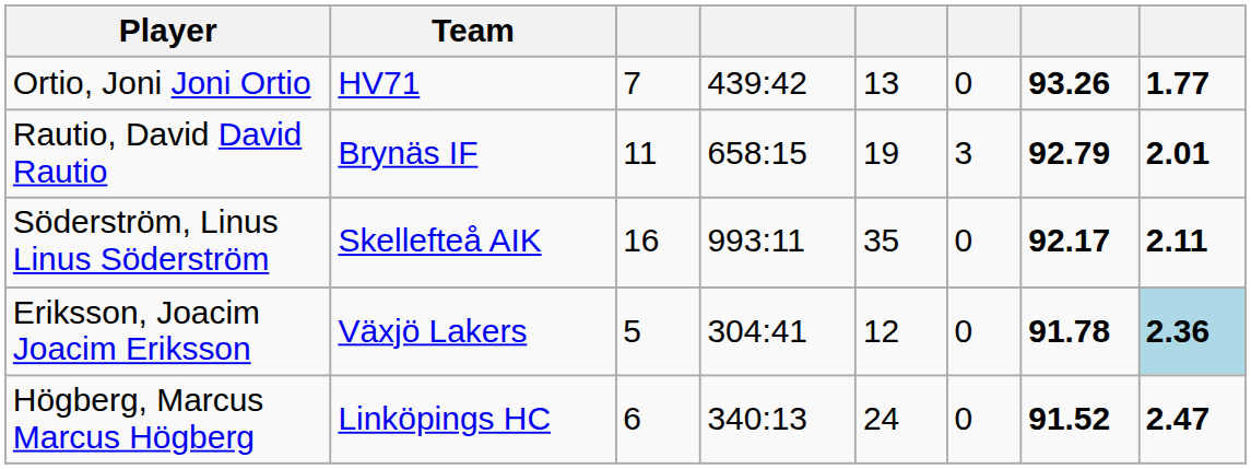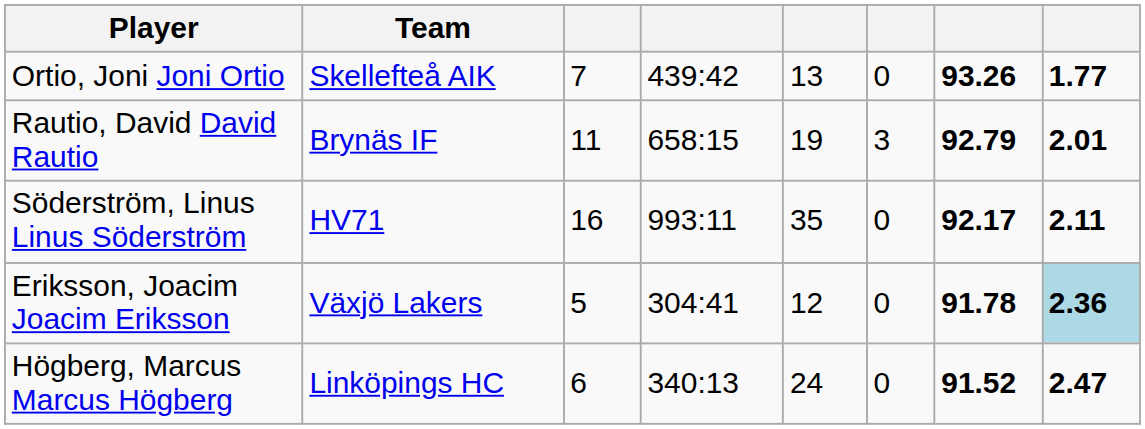 <table class="wikitable sortable">
 <tr>
 <th style="width: 15em;">Player</th>
 <th style="width: 13em;">Team</th>
 <th style="width: 3.5em;"></th>
 <th style="width: 6em;"></th>
 <th style="width: 4em;"></th>
 <th style="width: 3.5em;"></th>
 <th style="width: 4em;"></th>
 <th style="width: 4em;"></th>
 </tr>
 <tr>
 <td><span>Ortio, Joni</span>  <a href='#'>Joni Ortio</a></td>
-<td><a href='#'>HV71</a></td>
+<td><a href='#'>Skellefteå AIK</a></td>
 <td>7</td>
 <td>439:42</td>
 <td>13</td>
 <td>0</td>
 <td><strong>93.26</strong></td>
 <td><strong>1.77</strong></td>
 </tr>
 <tr>
 <td><span>Rautio, David</span>  <a href='#'>David Rautio</a></td>
 <td><a href='#'>Brynäs IF</a></td>
 <td>11</td>
 <td>658:15</td>
 <td>19</td>
 <td>3</td>
 <td><strong>92.79</strong></td>
 <td><strong>2.01</strong></td>
 </tr>
 <tr>
 <td><span>Söderström, Linus</span>  <a href='#'>Linus Söderström</a></td>
-<td><a href='#'>Skellefteå AIK</a></td>
+<td><a href='#'>HV71</a></td>
 <td>16</td>
 <td>993:11</td>
 <td>35</td>
 <td>0</td>
 <td><strong>92.17</strong></td>
 <td><strong>2.11</strong></td>
 </tr>
 <tr>
 <td><span>Eriksson, Joacim</span>  <a href='#'>Joacim Eriksson</a></td>
 <td><a href='#'>Växjö Lakers</a></td>
 <td>5</td>
 <td>304:41</td>
 <td>12</td>
 <td>0</td>
 <td><strong>91.78</strong></td>
 <td style="background: lightblue;"><strong>2.36</strong></td>
 </tr>
 <tr>
 <td><span>Högberg, Marcus</span>  <a href='#'>Marcus Högberg</a></td>
 <td><a href='#'>Linköpings HC</a></td>
 <td>6</td>
 <td>340:13</td>
 <td>24</td>
 <td>0</td>
 <td><strong>91.52</strong></td>
 <td><strong>2.47</strong></td>
 </tr>
 </table>
